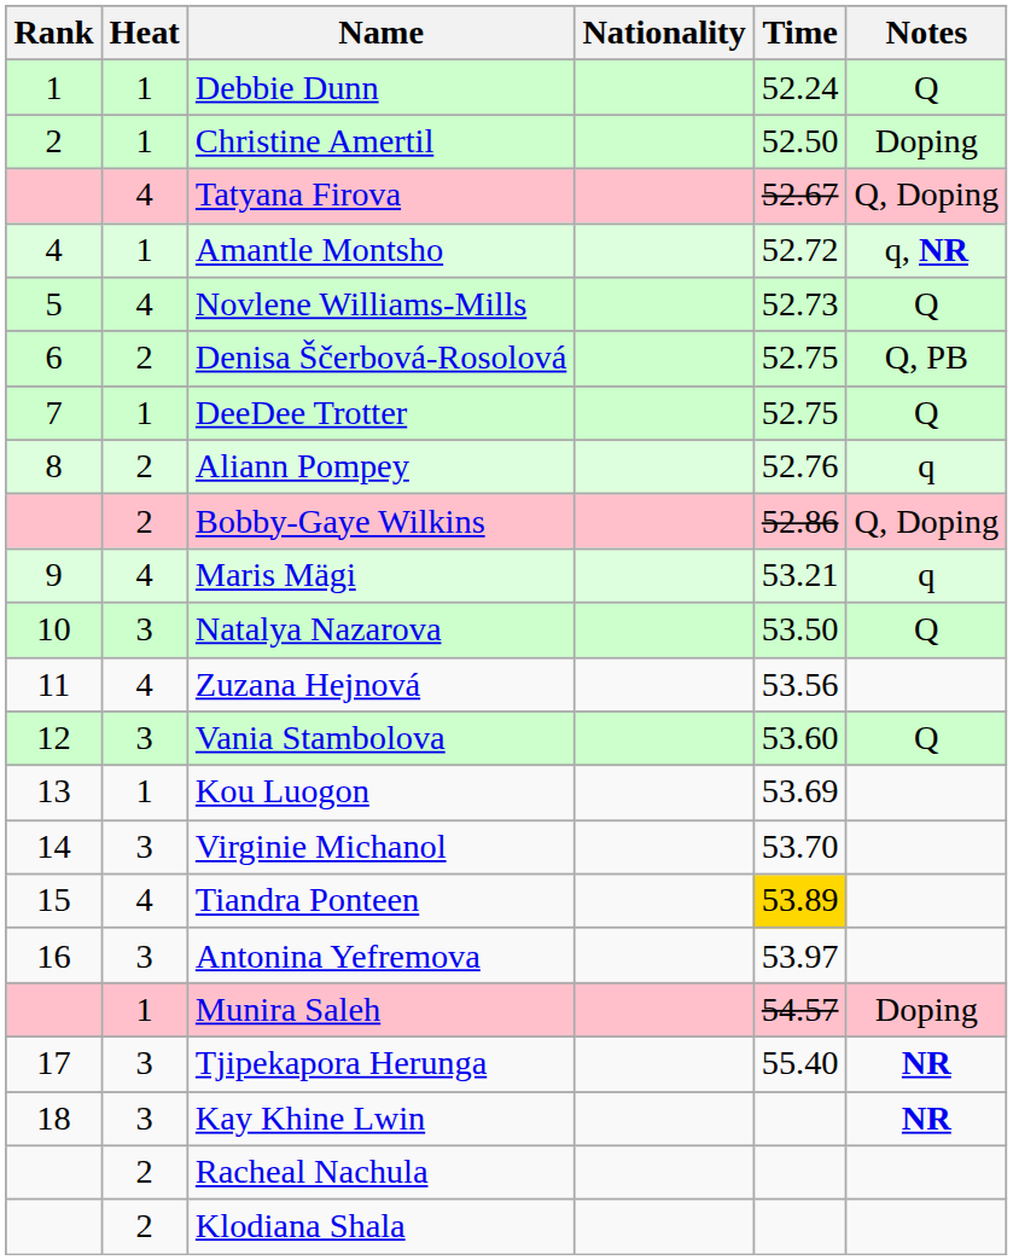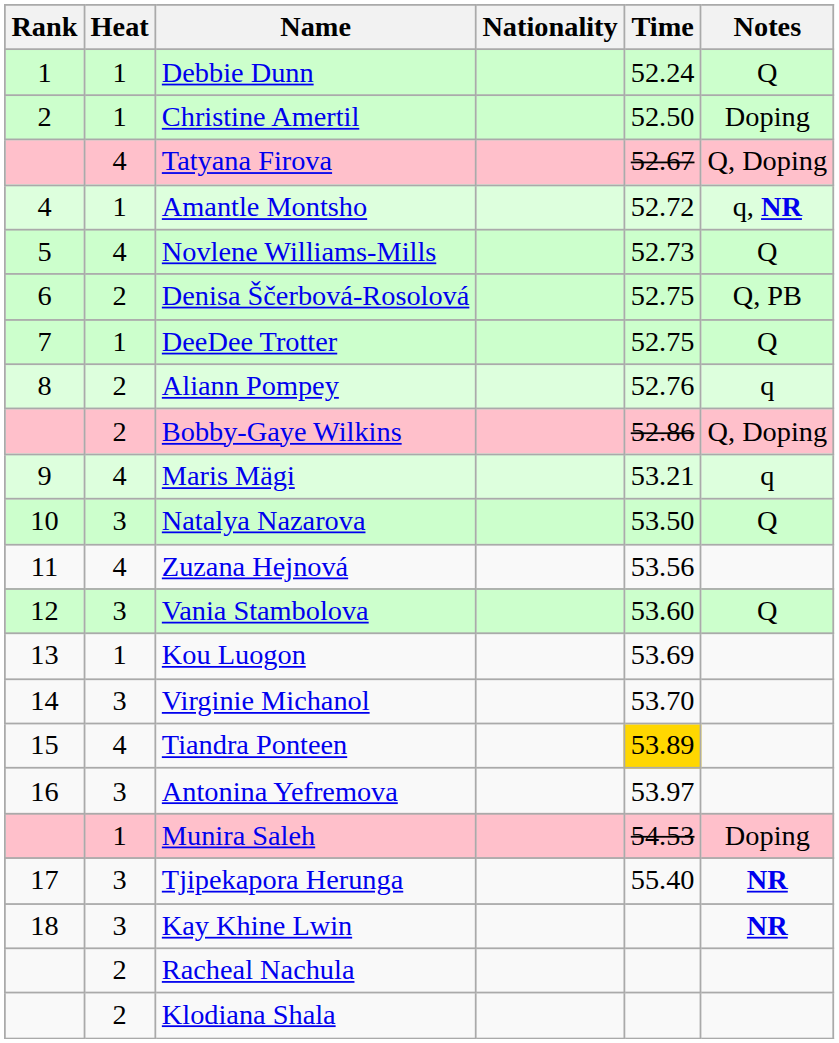 <table class="wikitable sortable" style="text-align:center">
 <tr>
 <th>Rank</th>
 <th>Heat</th>
 <th>Name</th>
 <th>Nationality</th>
 <th>Time</th>
 <th>Notes</th>
 </tr>
 <tr bgcolor=ccffcc>
 <td>1</td>
 <td>1</td>
 <td align=left><a href='#'>Debbie Dunn</a></td>
 <td align=left></td>
 <td>52.24</td>
 <td>Q</td>
 </tr>
 <tr bgcolor=ccffcc>
 <td>2</td>
 <td>1</td>
 <td align=left><a href='#'>Christine Amertil</a></td>
 <td align=left></td>
 <td>52.50</td>
 <td>Doping</td>
 </tr>
 <tr bgcolor=pink>
 <td></td>
 <td>4</td>
 <td align=left><a href='#'>Tatyana Firova</a></td>
 <td align=left></td>
 <td><s>52.67</s></td>
 <td>Q, Doping</td>
 </tr>
 <tr bgcolor=ddffdd>
 <td>4</td>
 <td>1</td>
 <td align=left><a href='#'>Amantle Montsho</a></td>
 <td align=left></td>
 <td>52.72</td>
 <td>q, <strong><a href='#'>NR</a></strong></td>
 </tr>
 <tr bgcolor=ccffcc>
 <td>5</td>
 <td>4</td>
 <td align=left><a href='#'>Novlene Williams-Mills</a></td>
 <td align=left></td>
 <td>52.73</td>
 <td>Q</td>
 </tr>
 <tr bgcolor=ccffcc>
 <td>6</td>
 <td>2</td>
 <td align=left><a href='#'>Denisa Ščerbová-Rosolová</a></td>
 <td align=left></td>
 <td>52.75</td>
 <td>Q, PB</td>
 </tr>
 <tr bgcolor=ccffcc>
 <td>7</td>
 <td>1</td>
 <td align=left><a href='#'>DeeDee Trotter</a></td>
 <td align=left></td>
 <td>52.75</td>
 <td>Q</td>
 </tr>
 <tr bgcolor=ddffdd>
 <td>8</td>
 <td>2</td>
 <td align=left><a href='#'>Aliann Pompey</a></td>
 <td align=left></td>
 <td>52.76</td>
 <td>q</td>
 </tr>
 <tr bgcolor=pink>
 <td></td>
 <td>2</td>
 <td align=left><a href='#'>Bobby-Gaye Wilkins</a></td>
 <td align=left></td>
 <td><s>52.86 </s></td>
 <td>Q, Doping</td>
 </tr>
 <tr bgcolor=ddffdd>
 <td>9</td>
 <td>4</td>
 <td align=left><a href='#'>Maris Mägi</a></td>
 <td align=left></td>
 <td>53.21</td>
 <td>q</td>
 </tr>
 <tr bgcolor=ccffcc>
 <td>10</td>
 <td>3</td>
 <td align=left><a href='#'>Natalya Nazarova</a></td>
 <td align=left></td>
 <td>53.50</td>
 <td>Q</td>
 </tr>
 <tr>
 <td>11</td>
 <td>4</td>
 <td align=left><a href='#'>Zuzana Hejnová</a></td>
 <td align=left></td>
 <td>53.56</td>
 <td></td>
 </tr>
 <tr bgcolor=ccffcc>
 <td>12</td>
 <td>3</td>
 <td align=left><a href='#'>Vania Stambolova</a></td>
 <td align=left></td>
 <td>53.60</td>
 <td>Q</td>
 </tr>
 <tr>
 <td>13</td>
 <td>1</td>
 <td align=left><a href='#'>Kou Luogon</a></td>
 <td align=left></td>
 <td>53.69</td>
 <td></td>
 </tr>
 <tr>
 <td>14</td>
 <td>3</td>
 <td align=left><a href='#'>Virginie Michanol</a></td>
 <td align=left></td>
 <td>53.70</td>
 <td></td>
 </tr>
 <tr>
 <td>15</td>
 <td>4</td>
 <td align=left><a href='#'>Tiandra Ponteen</a></td>
 <td align=left></td>
 <td style="background: gold;">53.89</td>
 <td></td>
 </tr>
 <tr>
 <td>16</td>
 <td>3</td>
 <td align=left><a href='#'>Antonina Yefremova</a></td>
 <td align=left></td>
 <td>53.97</td>
 <td></td>
 </tr>
 <tr bgcolor=pink>
 <td></td>
 <td>1</td>
 <td align=left><a href='#'>Munira Saleh</a></td>
 <td align=left></td>
-<td><s>54.57 </s></td>
+<td><s>54.53 </s></td>
 <td>Doping</td>
 </tr>
 <tr>
 <td>17</td>
 <td>3</td>
 <td align=left><a href='#'>Tjipekapora Herunga</a></td>
 <td align=left></td>
 <td>55.40</td>
 <td><strong><a href='#'>NR</a></strong></td>
 </tr>
 <tr>
 <td>18</td>
 <td>3</td>
 <td align=left><a href='#'>Kay Khine Lwin</a></td>
 <td align=left></td>
 <td></td>
 <td><strong><a href='#'>NR</a></strong></td>
 </tr>
 <tr>
 <td></td>
 <td>2</td>
 <td align=left><a href='#'>Racheal Nachula</a></td>
 <td align=left></td>
 <td></td>
 <td></td>
 </tr>
 <tr>
 <td></td>
 <td>2</td>
 <td align=left><a href='#'>Klodiana Shala</a></td>
 <td align=left></td>
 <td></td>
 <td></td>
 </tr>
 </table>
